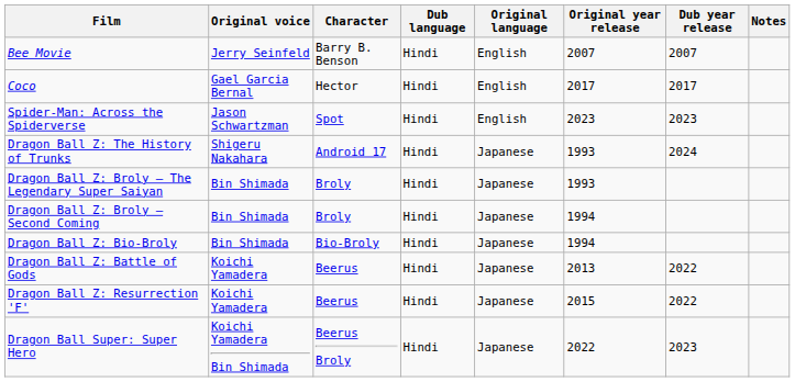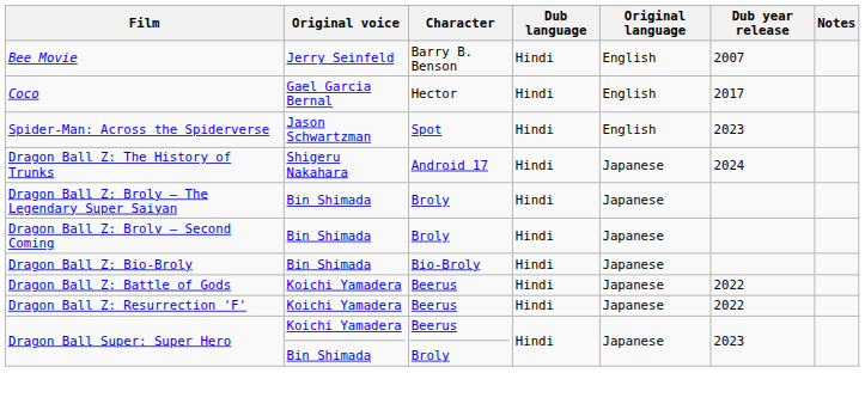 <table class="wikitable">
 <tr>
 <th>Film</th>
 <th>Original voice</th>
 <th>Character</th>
 <th>Dub language</th>
 <th>Original language</th>
-<th>Original year release</th>
 <th>Dub year release</th>
 <th>Notes</th>
 </tr>
 <tr>
 <td><em><a href='#'>Bee Movie</a></em></td>
 <td><a href='#'>Jerry Seinfeld</a></td>
 <td>Barry B. Benson</td>
 <td>Hindi</td>
 <td>English</td>
 <td>2007</td>
-<td>2007</td>
 <td></td>
 </tr>
 <tr>
 <td><a href='#'><em>Coco</em></a></td>
 <td><a href='#'>Gael Garcia Bernal</a></td>
 <td>Hector</td>
 <td>Hindi</td>
 <td>English</td>
-<td>2017</td>
 <td>2017</td>
 <td></td>
 </tr>
 <tr>
 <td><a href='#'>Spider-Man: Across the Spiderverse</a></td>
 <td><a href='#'>Jason Schwartzman</a></td>
 <td><a href='#'>Spot</a></td>
 <td>Hindi</td>
 <td>English</td>
 <td>2023</td>
-<td>2023</td>
 <td></td>
 </tr>
 <tr>
 <td><a href='#'>Dragon Ball Z: The History of Trunks</a></td>
 <td><a href='#'>Shigeru Nakahara</a></td>
 <td><a href='#'>Android 17</a></td>
 <td>Hindi</td>
 <td>Japanese</td>
-<td>1993</td>
 <td>2024</td>
 <td></td>
 </tr>
 <tr>
 <td><a href='#'>Dragon Ball Z: Broly – The Legendary Super Saiyan</a></td>
 <td><a href='#'>Bin Shimada</a></td>
 <td><a href='#'>Broly</a></td>
 <td>Hindi</td>
 <td>Japanese</td>
-<td>1993</td>
 <td></td>
 <td></td>
 </tr>
 <tr>
 <td><a href='#'>Dragon Ball Z: Broly – Second Coming</a></td>
 <td><a href='#'>Bin Shimada</a></td>
 <td><a href='#'>Broly</a></td>
 <td>Hindi</td>
 <td>Japanese</td>
-<td>1994</td>
 <td></td>
 <td></td>
 </tr>
 <tr>
 <td><a href='#'>Dragon Ball Z: Bio-Broly</a></td>
 <td><a href='#'>Bin Shimada</a></td>
 <td><a href='#'>Bio-Broly</a></td>
 <td>Hindi</td>
 <td>Japanese</td>
-<td>1994</td>
 <td></td>
 <td></td>
 </tr>
 <tr>
 <td><a href='#'>Dragon Ball Z: Battle of Gods</a></td>
 <td><a href='#'>Koichi Yamadera</a></td>
 <td><a href='#'>Beerus</a></td>
 <td>Hindi</td>
 <td>Japanese</td>
-<td>2013</td>
 <td>2022</td>
 <td></td>
 </tr>
 <tr>
 <td><a href='#'>Dragon Ball Z: Resurrection 'F'</a></td>
 <td><a href='#'>Koichi Yamadera</a></td>
 <td><a href='#'>Beerus</a></td>
 <td>Hindi</td>
 <td>Japanese</td>
-<td>2015</td>
 <td>2022</td>
 <td></td>
 </tr>
 <tr>
 <td><a href='#'>Dragon Ball Super: Super Hero</a></td>
 <td><a href='#'>Koichi Yamadera</a><hr><a href='#'>Bin Shimada</a></td>
 <td><a href='#'>Beerus</a><hr><a href='#'>Broly</a></td>
 <td>Hindi</td>
 <td>Japanese</td>
-<td>2022</td>
 <td>2023</td>
 <td></td>
 </tr>
 </table>
